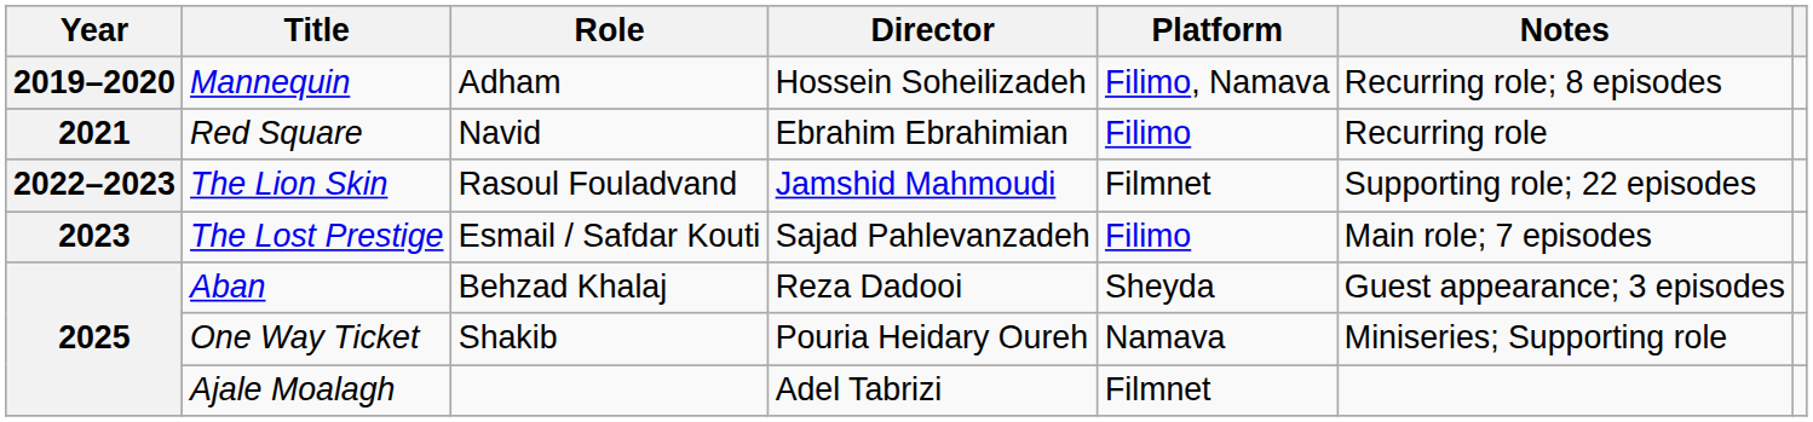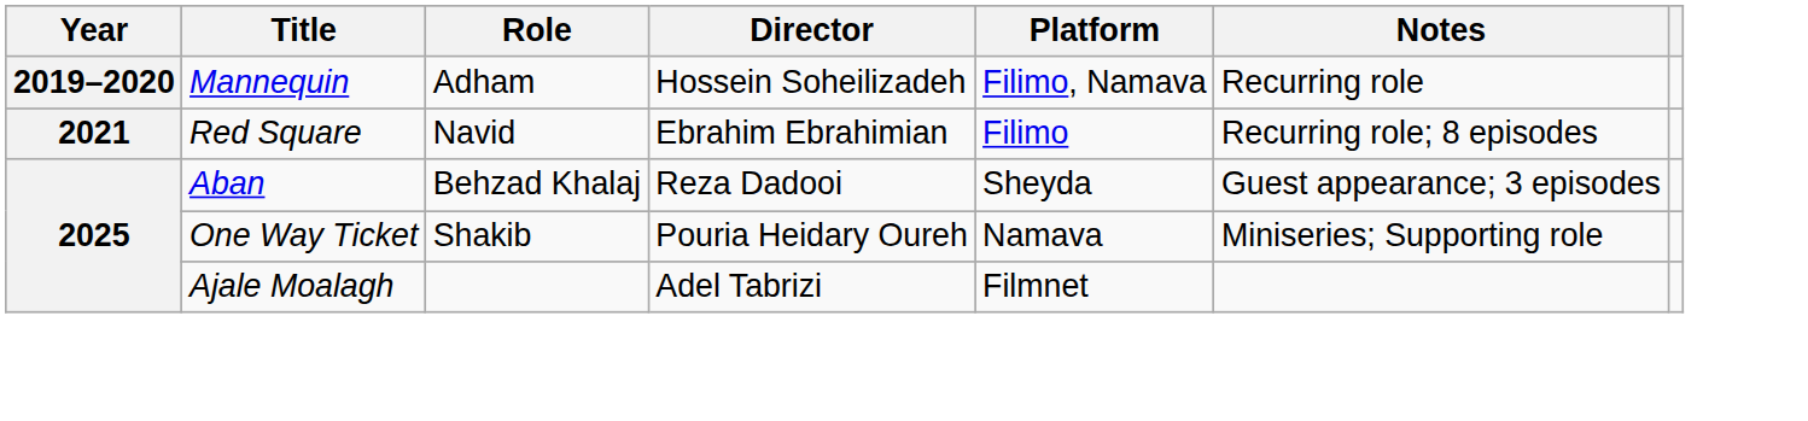 <table class="wikitable plainrowheaders sortable"  style=font-size:100%>
 <tr>
 <th scope="col">Year</th>
 <th scope="col">Title</th>
 <th scope="col">Role</th>
 <th scope="col">Director</th>
 <th scope="col">Platform</th>
 <th>Notes</th>
 <th scope="col" class="unsortable"></th>
 </tr>
 <tr>
 <th scope="row">2019–2020</th>
 <td><em><a href='#'>Mannequin</a></em></td>
 <td>Adham</td>
 <td>Hossein Soheilizadeh</td>
 <td><a href='#'>Filimo</a>, Namava</td>
-<td>Recurring role; 8 episodes</td>
+<td>Recurring role</td>
 <td></td>
 </tr>
 <tr>
 <th scope="row">2021</th>
 <td><em>Red Square</em></td>
 <td>Navid</td>
 <td>Ebrahim Ebrahimian</td>
 <td><a href='#'>Filimo</a></td>
-<td>Recurring role</td>
-<td></td>
-</tr>
-<tr>
-<th scope="row">2022–2023</th>
-<td><em><a href='#'>The Lion Skin</a></em></td>
-<td>Rasoul Fouladvand</td>
-<td><a href='#'>Jamshid Mahmoudi</a></td>
-<td>Filmnet</td>
-<td>Supporting role; 22 episodes</td>
-<td></td>
-</tr>
-<tr>
-<th scope="row">2023</th>
-<td><em><a href='#'>The Lost Prestige</a></em></td>
-<td>Esmail / Safdar Kouti</td>
-<td>Sajad Pahlevanzadeh</td>
-<td><a href='#'>Filimo</a></td>
-<td>Main role; 7 episodes</td>
+<td>Recurring role; 8 episodes</td>
 <td></td>
 </tr>
 <tr>
 <th rowspan="3" scope="row">2025</th>
 <td><em><a href='#'>Aban</a></em></td>
 <td>Behzad Khalaj</td>
 <td>Reza Dadooi</td>
 <td>Sheyda</td>
 <td>Guest appearance; 3 episodes</td>
 <td></td>
 </tr>
 <tr>
 <td><em>One Way Ticket</em></td>
 <td>Shakib</td>
 <td>Pouria Heidary Oureh</td>
 <td>Namava</td>
 <td>Miniseries; Supporting role</td>
 <td></td>
 </tr>
 <tr>
 <td><em>Ajale Moalagh</em></td>
 <td></td>
 <td>Adel Tabrizi</td>
 <td>Filmnet</td>
 <td></td>
 <td></td>
 </tr>
 </table>
